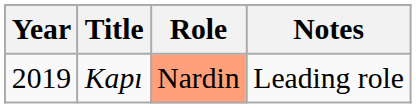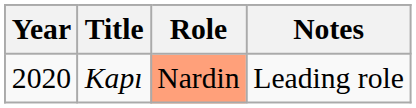 <table class="wikitable" style="font-size: 95%;">
 <tr>
 <th>Year</th>
 <th>Title</th>
 <th>Role</th>
 <th>Notes</th>
 </tr>
 <tr>
-<td>2019</td>
+<td>2020</td>
 <td><em>Kapı</em></td>
 <td style="background: lightsalmon;">Nardin</td>
 <td>Leading role</td>
 </tr>
 </table>
